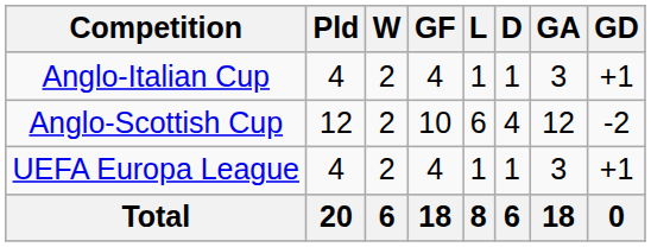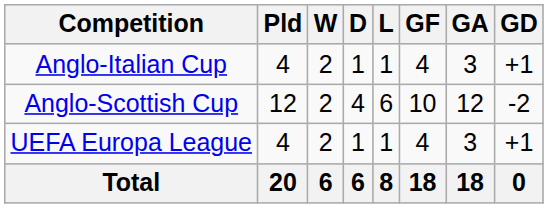 <table class="wikitable" style="text-align:center">
 <tr>
 <th>Competition</th>
 <th>Pld</th>
 <th>W</th>
+<th>D</th>
+<th>L</th>
 <th>GF</th>
-<th>L</th>
-<th>D</th>
 <th>GA</th>
 <th>GD</th>
 </tr>
 <tr>
 <td><a href='#'>Anglo-Italian Cup</a></td>
 <td>4</td>
 <td>2</td>
-<td>4</td>
 <td>1</td>
 <td>1</td>
+<td>4</td>
 <td>3</td>
 <td>+1</td>
 </tr>
 <tr>
 <td><a href='#'>Anglo-Scottish Cup</a></td>
 <td>12</td>
 <td>2</td>
+<td>4</td>
+<td>6</td>
 <td>10</td>
-<td>6</td>
-<td>4</td>
 <td>12</td>
 <td>-2</td>
 </tr>
 <tr>
 <td><a href='#'>UEFA Europa League</a></td>
 <td>4</td>
 <td>2</td>
-<td>4</td>
 <td>1</td>
 <td>1</td>
+<td>4</td>
 <td>3</td>
 <td>+1</td>
 </tr>
 <tr>
 <th>Total</th>
 <th>20</th>
 <th>6</th>
+<th>6</th>
+<th>8</th>
 <th>18</th>
-<th>8</th>
-<th>6</th>
 <th>18</th>
 <th>0</th>
 </tr>
 </table>
